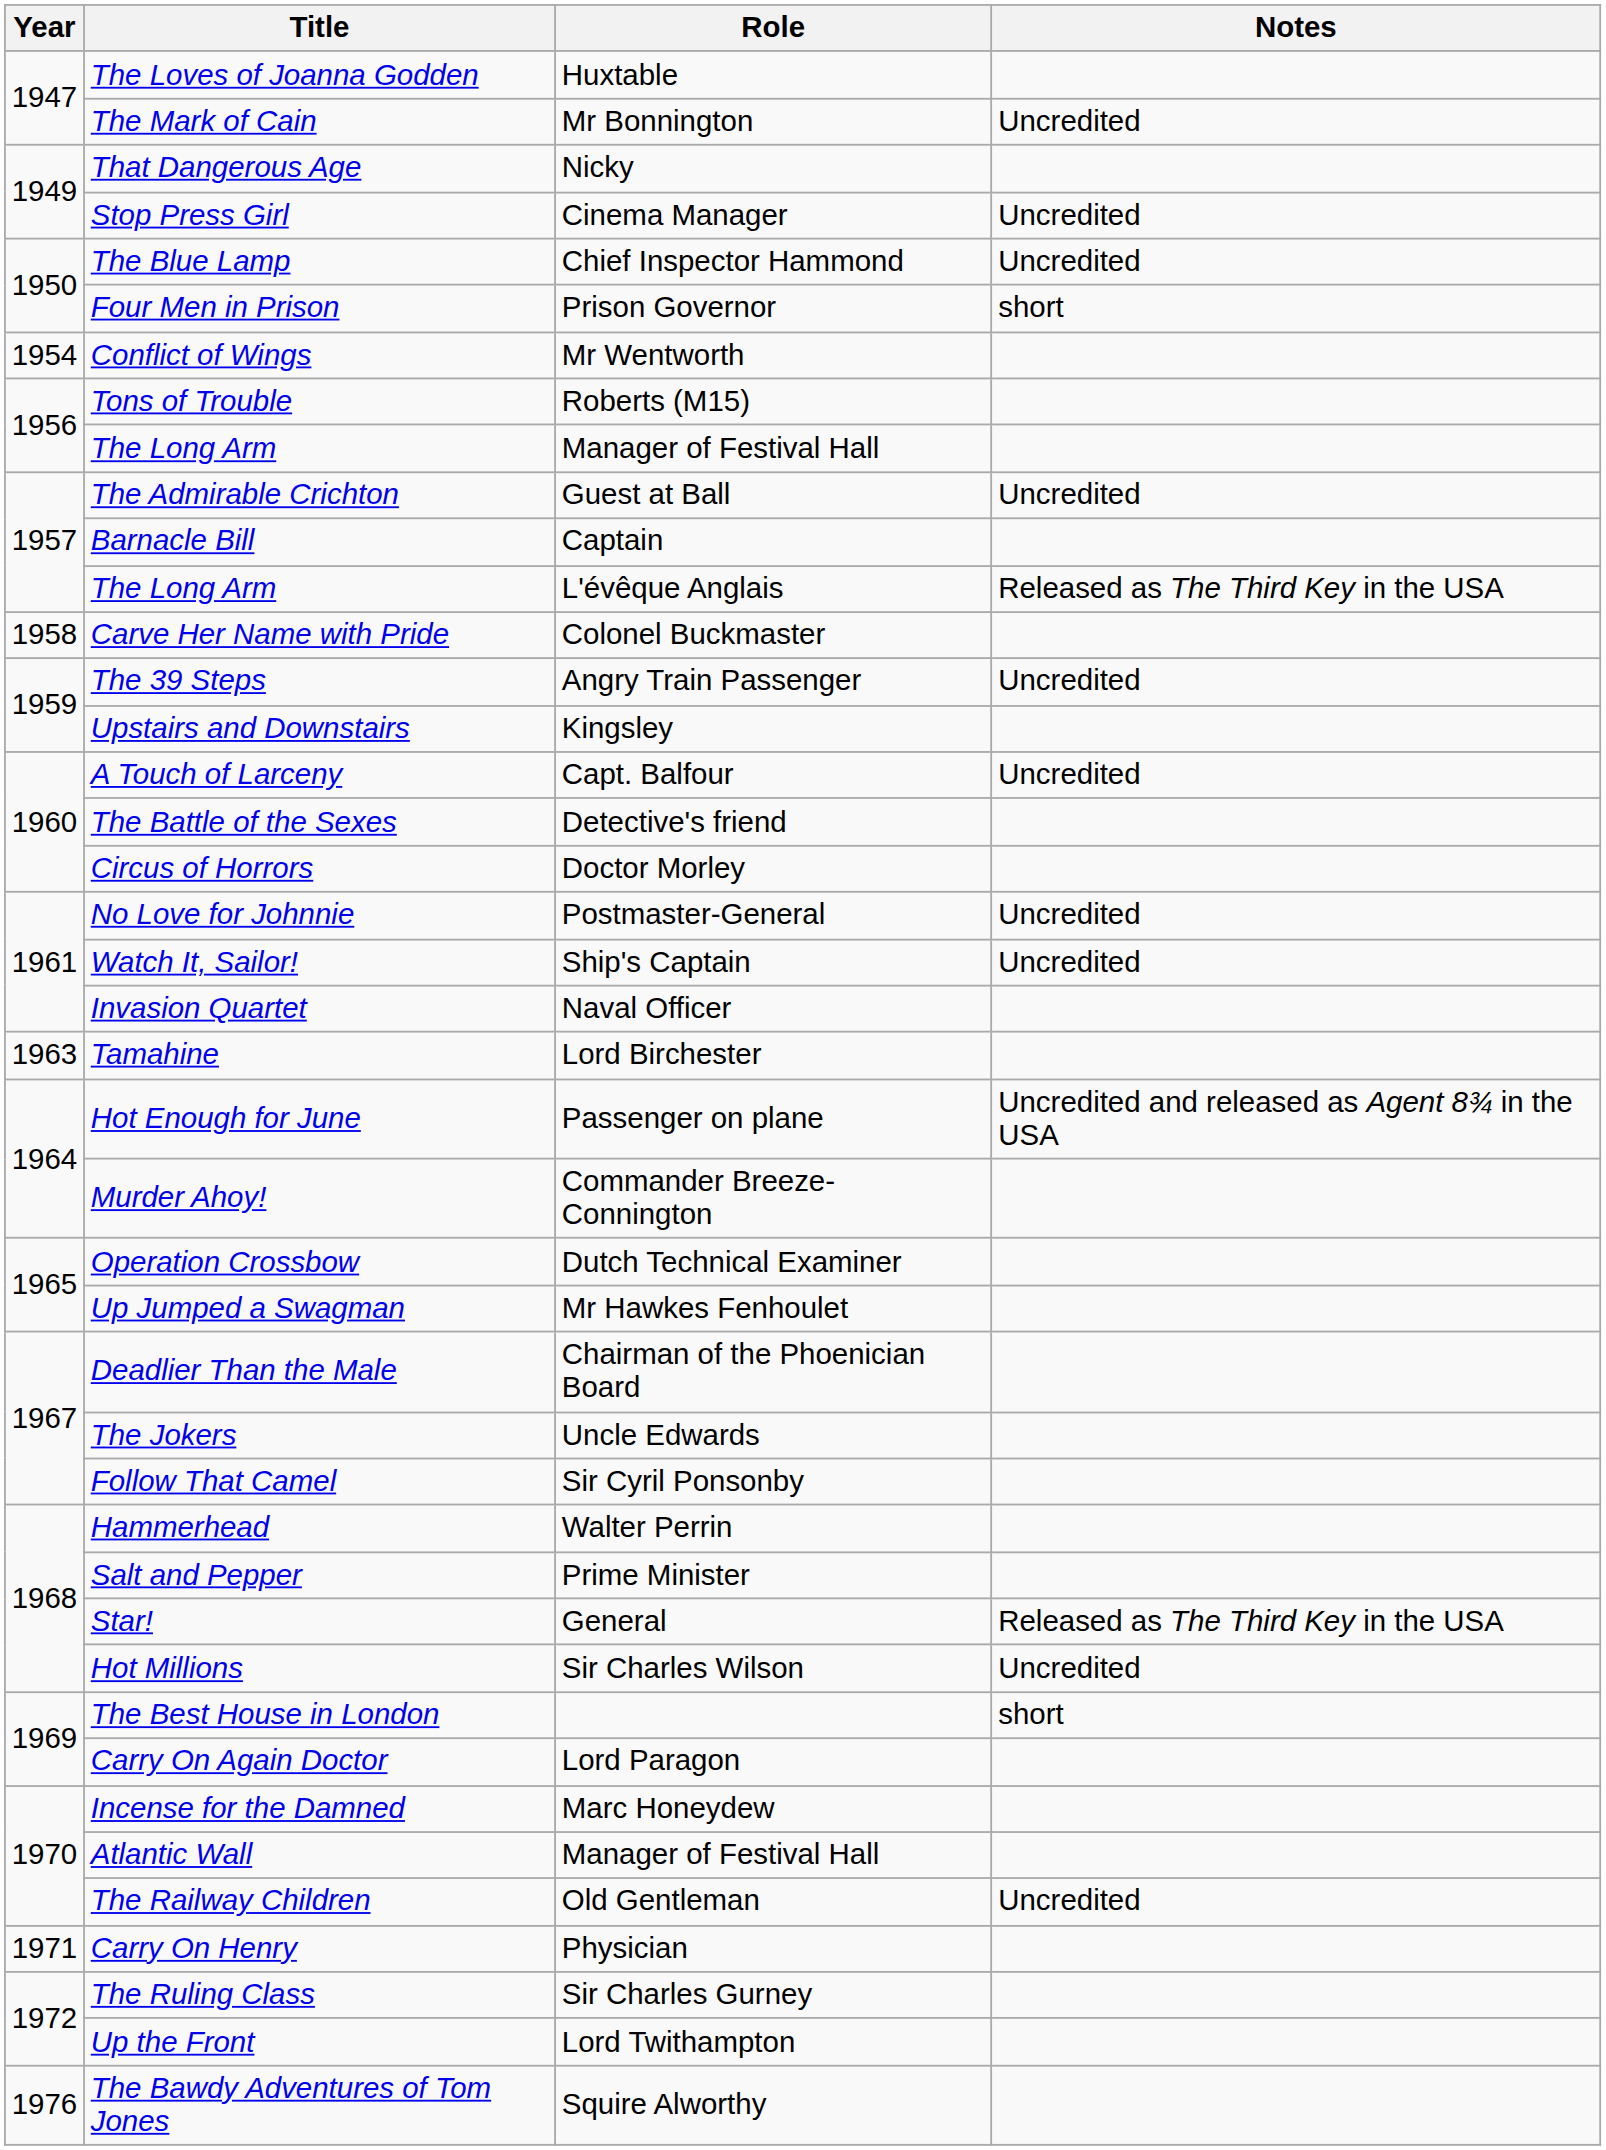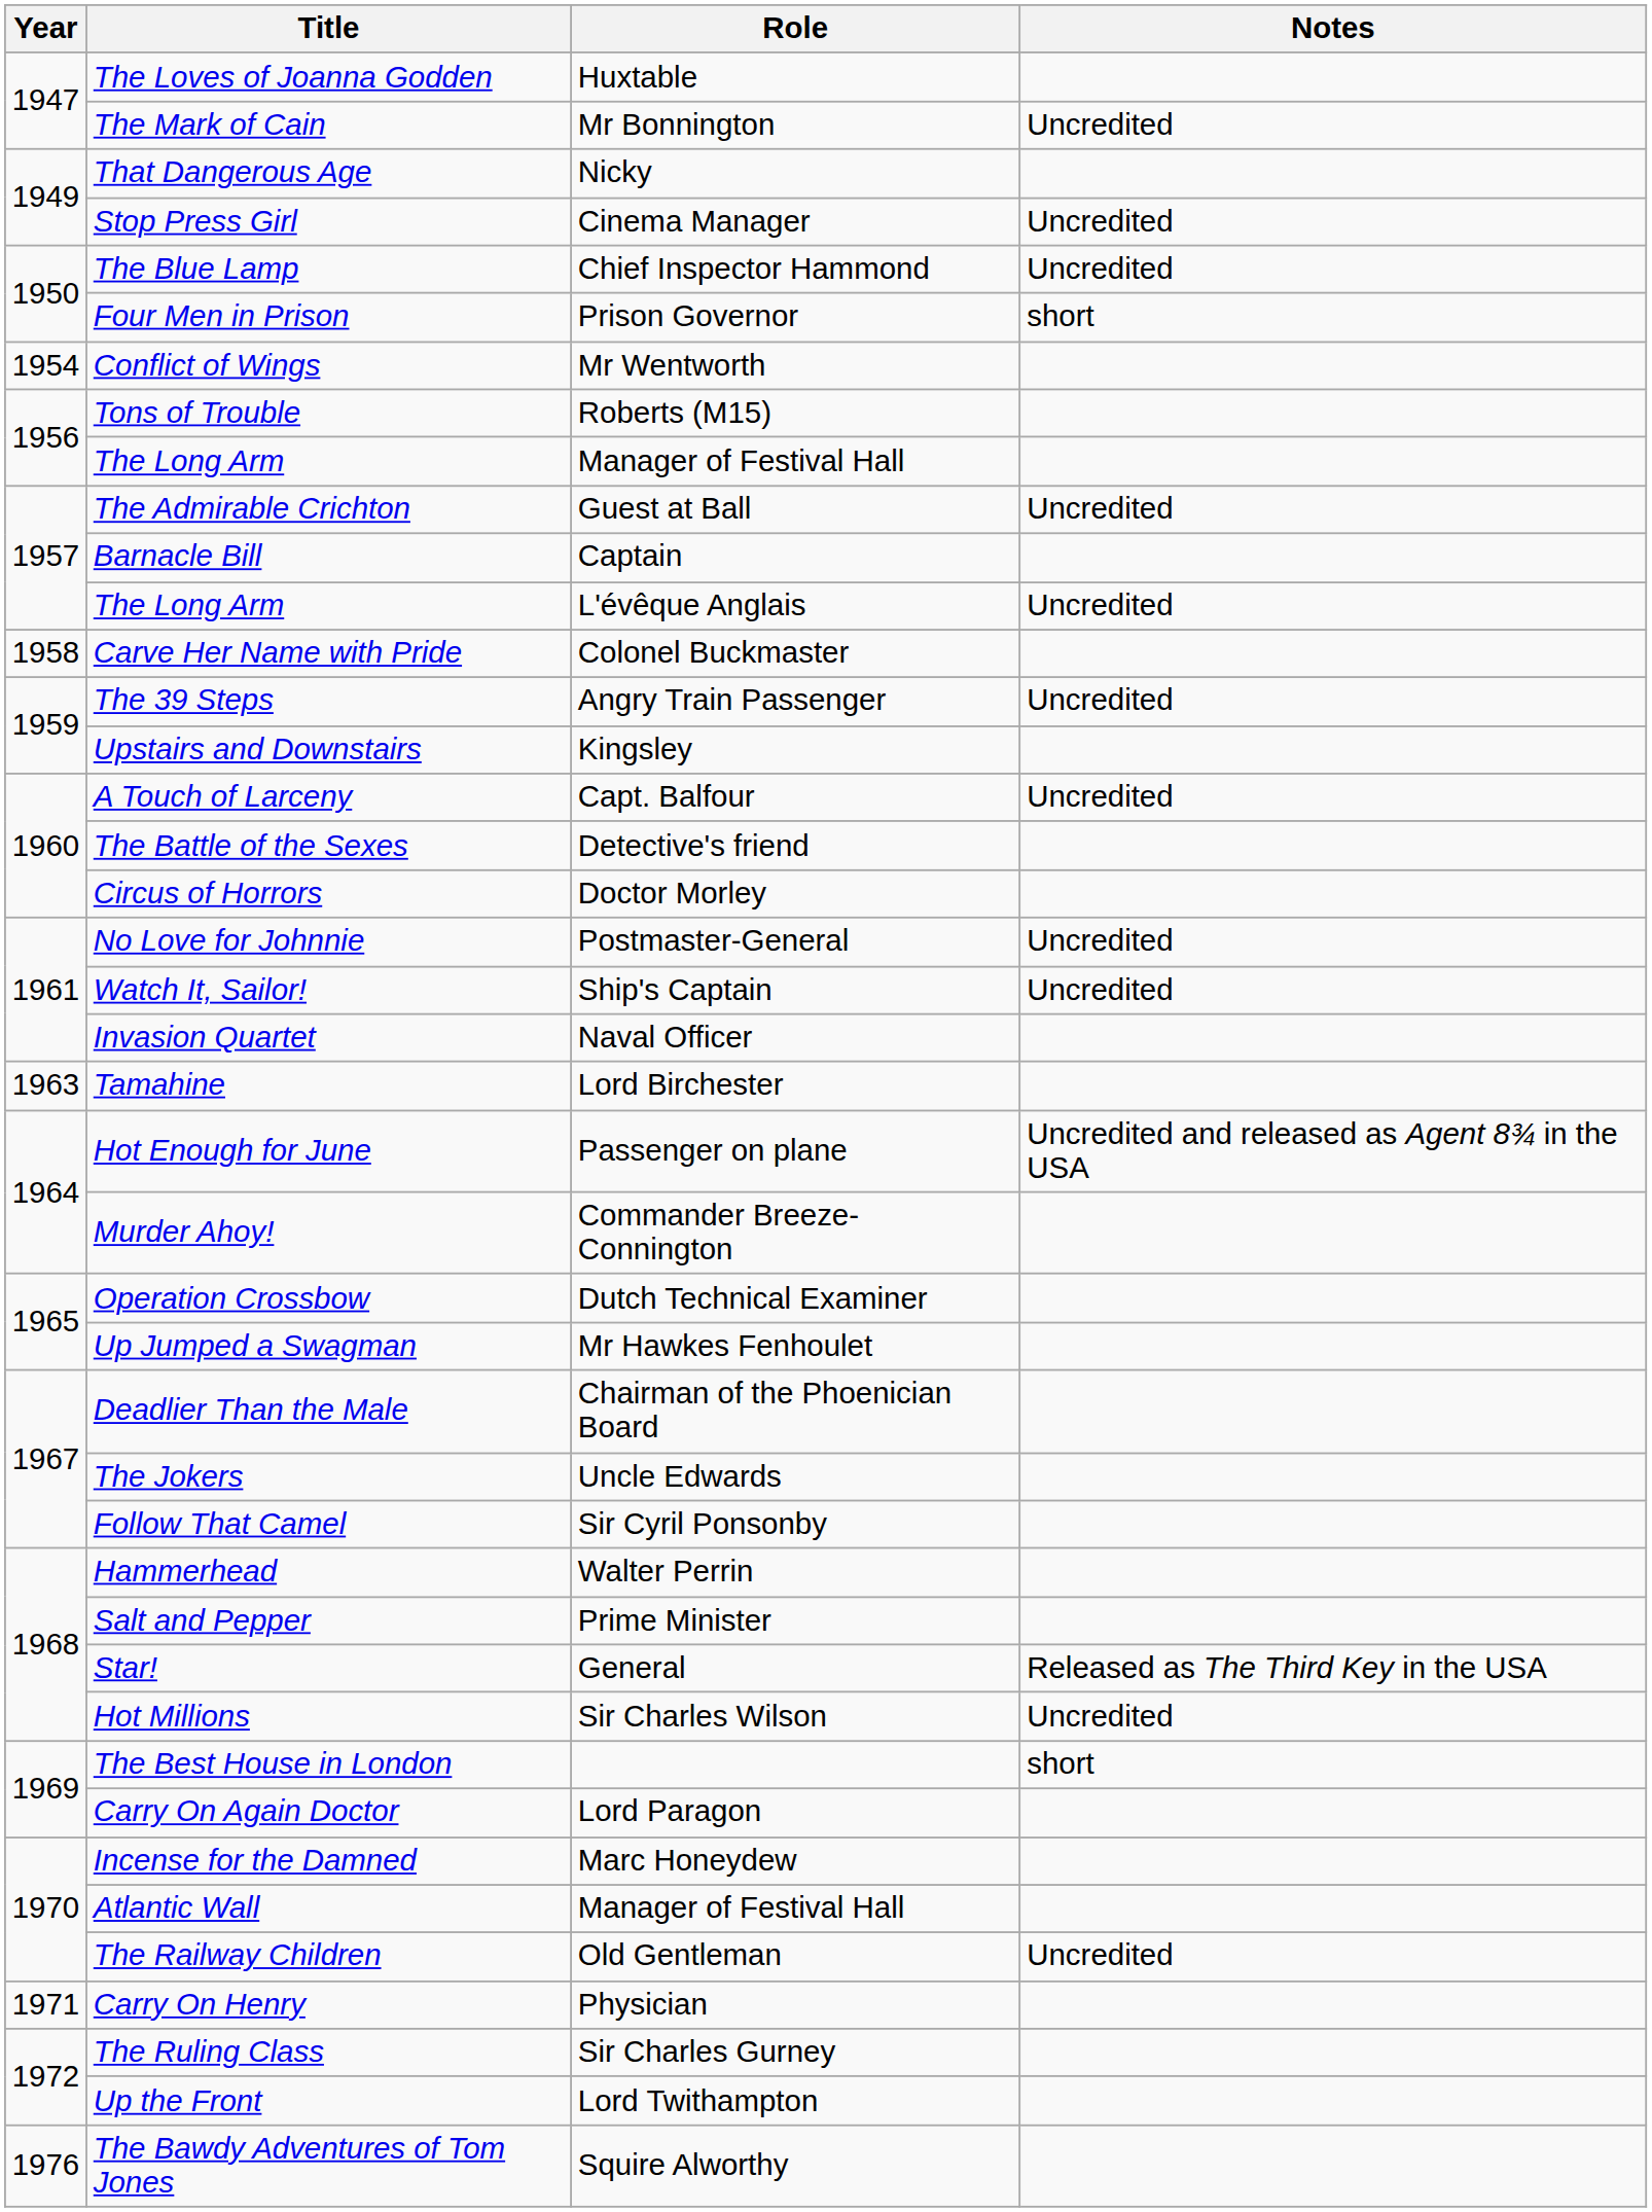 <table class="wikitable sortable">
 <tr>
 <th>Year</th>
 <th>Title</th>
 <th>Role</th>
 <th>Notes</th>
 </tr>
 <tr>
 <td rowspan="2">1947</td>
 <td><em><a href='#'>The Loves of Joanna Godden</a></em></td>
 <td>Huxtable</td>
 <td></td>
 </tr>
 <tr>
 <td><em><a href='#'>The Mark of Cain</a></em></td>
 <td>Mr Bonnington</td>
 <td>Uncredited</td>
 </tr>
 <tr>
 <td rowspan="2">1949</td>
 <td><em><a href='#'>That Dangerous Age</a></em></td>
 <td>Nicky</td>
 <td></td>
 </tr>
 <tr>
 <td><em><a href='#'>Stop Press Girl</a></em></td>
 <td>Cinema Manager</td>
 <td>Uncredited</td>
 </tr>
 <tr>
 <td rowspan="2">1950</td>
 <td><em><a href='#'>The Blue Lamp</a></em></td>
 <td>Chief Inspector Hammond</td>
 <td>Uncredited</td>
 </tr>
 <tr>
 <td><em><a href='#'>Four Men in Prison</a></em></td>
 <td>Prison Governor</td>
 <td>short</td>
 </tr>
 <tr>
 <td>1954</td>
 <td><em><a href='#'>Conflict of Wings</a></em></td>
 <td>Mr Wentworth</td>
 <td></td>
 </tr>
 <tr>
 <td rowspan="2">1956</td>
 <td><em><a href='#'>Tons of Trouble</a></em></td>
 <td>Roberts (M15)</td>
 <td></td>
 </tr>
 <tr>
 <td><em><a href='#'>The Long Arm</a></em></td>
 <td>Manager of Festival Hall</td>
 <td></td>
 </tr>
 <tr>
 <td rowspan="3">1957</td>
 <td><em><a href='#'>The Admirable Crichton</a></em></td>
 <td>Guest at Ball</td>
 <td>Uncredited</td>
 </tr>
 <tr>
 <td><em><a href='#'>Barnacle Bill</a></em></td>
 <td>Captain</td>
 <td></td>
 </tr>
 <tr>
 <td><em><a href='#'>The Long Arm</a></em></td>
 <td>L'évêque Anglais</td>
-<td>Released as <em>The Third Key</em> in the USA</td>
+<td>Uncredited</td>
 </tr>
 <tr>
 <td>1958</td>
 <td><em><a href='#'>Carve Her Name with Pride</a></em></td>
 <td>Colonel Buckmaster</td>
 <td></td>
 </tr>
 <tr>
 <td rowspan="2">1959</td>
 <td><em><a href='#'>The 39 Steps</a></em></td>
 <td>Angry Train Passenger</td>
 <td>Uncredited</td>
 </tr>
 <tr>
 <td><em><a href='#'>Upstairs and Downstairs</a></em></td>
 <td>Kingsley</td>
 <td></td>
 </tr>
 <tr>
 <td rowspan="3">1960</td>
 <td><em><a href='#'>A Touch of Larceny</a></em></td>
 <td>Capt. Balfour</td>
 <td>Uncredited</td>
 </tr>
 <tr>
 <td><em><a href='#'>The Battle of the Sexes</a></em></td>
 <td>Detective's friend</td>
 <td></td>
 </tr>
 <tr>
 <td><em><a href='#'>Circus of Horrors</a></em></td>
 <td>Doctor Morley</td>
 <td></td>
 </tr>
 <tr>
 <td rowspan="3">1961</td>
 <td><em><a href='#'>No Love for Johnnie</a></em></td>
 <td>Postmaster-General</td>
 <td>Uncredited</td>
 </tr>
 <tr>
 <td><em><a href='#'>Watch It, Sailor!</a></em></td>
 <td>Ship's Captain</td>
 <td>Uncredited</td>
 </tr>
 <tr>
 <td><em><a href='#'>Invasion Quartet</a></em></td>
 <td>Naval Officer</td>
 <td></td>
 </tr>
 <tr>
 <td>1963</td>
 <td><em><a href='#'>Tamahine</a></em></td>
 <td>Lord Birchester</td>
 <td></td>
 </tr>
 <tr>
 <td rowspan="2">1964</td>
 <td><em><a href='#'>Hot Enough for June</a></em></td>
 <td>Passenger on plane</td>
 <td>Uncredited and released as <em>Agent 8¾</em> in the USA</td>
 </tr>
 <tr>
 <td><em><a href='#'>Murder Ahoy!</a></em></td>
 <td>Commander Breeze-Connington</td>
 <td></td>
 </tr>
 <tr>
 <td rowspan="2">1965</td>
 <td><em><a href='#'>Operation Crossbow</a></em></td>
 <td>Dutch Technical Examiner</td>
 <td></td>
 </tr>
 <tr>
 <td><em><a href='#'>Up Jumped a Swagman</a></em></td>
 <td>Mr Hawkes Fenhoulet</td>
 <td></td>
 </tr>
 <tr>
 <td rowspan="3">1967</td>
 <td><em><a href='#'>Deadlier Than the Male</a></em></td>
 <td>Chairman of the Phoenician Board</td>
 <td></td>
 </tr>
 <tr>
 <td><em><a href='#'>The Jokers</a></em></td>
 <td>Uncle Edwards</td>
 <td></td>
 </tr>
 <tr>
 <td><em><a href='#'>Follow That Camel</a></em></td>
 <td>Sir Cyril Ponsonby</td>
 <td></td>
 </tr>
 <tr>
 <td rowspan="4">1968</td>
 <td><em><a href='#'>Hammerhead</a></em></td>
 <td>Walter Perrin</td>
 <td></td>
 </tr>
 <tr>
 <td><em><a href='#'>Salt and Pepper</a></em></td>
 <td>Prime Minister</td>
 <td></td>
 </tr>
 <tr>
 <td><em><a href='#'>Star!</a></em></td>
 <td>General</td>
 <td>Released as <em>The Third Key</em> in the USA</td>
 </tr>
 <tr>
 <td><em><a href='#'>Hot Millions</a></em></td>
 <td>Sir Charles Wilson</td>
 <td>Uncredited</td>
 </tr>
 <tr>
 <td rowspan="2">1969</td>
 <td><em><a href='#'>The Best House in London</a></em></td>
 <td></td>
 <td>short</td>
 </tr>
 <tr>
 <td><em><a href='#'>Carry On Again Doctor</a></em></td>
 <td>Lord Paragon</td>
 <td></td>
 </tr>
 <tr>
 <td rowspan="3">1970</td>
 <td><em><a href='#'>Incense for the Damned</a></em></td>
 <td>Marc Honeydew</td>
 <td></td>
 </tr>
 <tr>
 <td><em><a href='#'>Atlantic Wall</a></em></td>
 <td>Manager of Festival Hall</td>
 <td></td>
 </tr>
 <tr>
 <td><em><a href='#'>The Railway Children</a></em></td>
 <td>Old Gentleman</td>
 <td>Uncredited</td>
 </tr>
 <tr>
 <td>1971</td>
 <td><em><a href='#'>Carry On Henry</a></em></td>
 <td>Physician</td>
 <td></td>
 </tr>
 <tr>
 <td rowspan="2">1972</td>
 <td><em><a href='#'>The Ruling Class</a></em></td>
 <td>Sir Charles Gurney</td>
 <td></td>
 </tr>
 <tr>
 <td><em><a href='#'>Up the Front</a></em></td>
 <td>Lord Twithampton</td>
 <td></td>
 </tr>
 <tr>
 <td>1976</td>
 <td><em><a href='#'>The Bawdy Adventures of Tom Jones</a></em></td>
 <td>Squire Alworthy</td>
 <td></td>
 </tr>
 </table>
